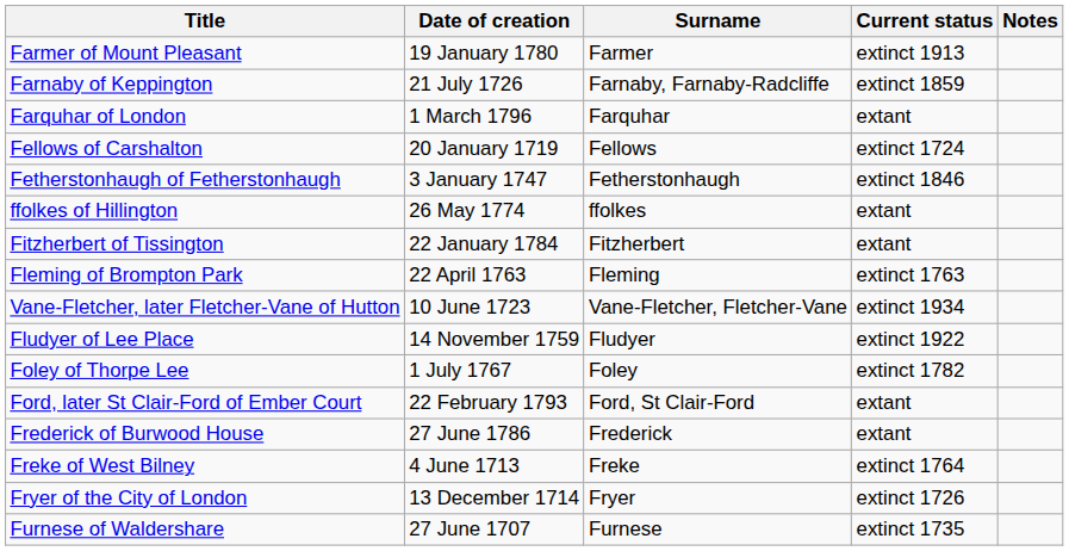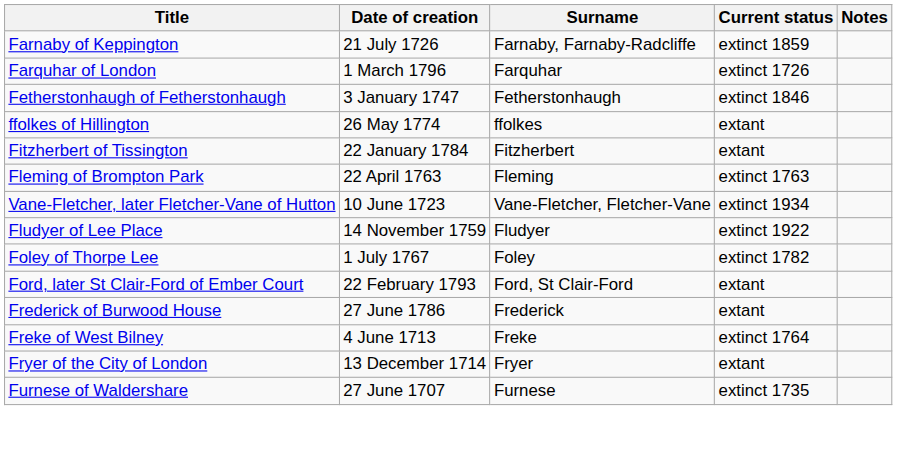 <table class="wikitable">
 <tr>
 <th>Title</th>
 <th>Date of creation</th>
 <th>Surname</th>
 <th>Current status</th>
 <th>Notes</th>
-</tr>
-<tr>
-<td><a href='#'>Farmer of Mount Pleasant</a></td>
-<td>19 January 1780</td>
-<td>Farmer</td>
-<td>extinct 1913</td>
-<td></td>
 </tr>
 <tr>
 <td><a href='#'>Farnaby of Keppington</a></td>
 <td>21 July 1726</td>
 <td>Farnaby, Farnaby-Radcliffe</td>
 <td>extinct 1859</td>
 <td></td>
 </tr>
 <tr>
 <td><a href='#'>Farquhar of London</a></td>
 <td>1 March 1796</td>
 <td>Farquhar</td>
-<td>extant</td>
-<td></td>
-</tr>
-<tr>
-<td><a href='#'>Fellows of Carshalton</a></td>
-<td>20 January 1719</td>
-<td>Fellows</td>
-<td>extinct 1724</td>
+<td>extinct 1726</td>
 <td></td>
 </tr>
 <tr>
 <td><a href='#'>Fetherstonhaugh of Fetherstonhaugh</a></td>
 <td>3 January 1747</td>
 <td>Fetherstonhaugh</td>
 <td>extinct 1846</td>
 <td></td>
 </tr>
 <tr>
 <td><a href='#'>ffolkes of Hillington</a></td>
 <td>26 May 1774</td>
 <td>ffolkes</td>
 <td>extant</td>
 <td></td>
 </tr>
 <tr>
 <td><a href='#'>Fitzherbert of Tissington</a></td>
 <td>22 January 1784</td>
 <td>Fitzherbert</td>
 <td>extant</td>
 <td></td>
 </tr>
 <tr>
 <td><a href='#'>Fleming of Brompton Park</a></td>
 <td>22 April 1763</td>
 <td>Fleming</td>
 <td>extinct 1763</td>
 <td></td>
 </tr>
 <tr>
 <td><a href='#'>Vane-Fletcher, later Fletcher-Vane of Hutton</a></td>
 <td>10 June 1723</td>
 <td>Vane-Fletcher, Fletcher-Vane</td>
 <td>extinct 1934</td>
 <td></td>
 </tr>
 <tr>
 <td><a href='#'>Fludyer of Lee Place</a></td>
 <td>14 November 1759</td>
 <td>Fludyer</td>
 <td>extinct 1922</td>
 <td></td>
 </tr>
 <tr>
 <td><a href='#'>Foley of Thorpe Lee</a></td>
 <td>1 July 1767</td>
 <td>Foley</td>
 <td>extinct 1782</td>
 <td></td>
 </tr>
 <tr>
 <td><a href='#'>Ford, later St Clair-Ford of Ember Court</a></td>
 <td>22 February 1793</td>
 <td>Ford, St Clair-Ford</td>
 <td>extant</td>
 <td></td>
 </tr>
 <tr>
 <td><a href='#'>Frederick of Burwood House</a></td>
 <td>27 June 1786</td>
 <td>Frederick</td>
 <td>extant</td>
 <td></td>
 </tr>
 <tr>
 <td><a href='#'>Freke of West Bilney</a></td>
 <td>4 June 1713</td>
 <td>Freke</td>
 <td>extinct 1764</td>
 <td></td>
 </tr>
 <tr>
 <td><a href='#'>Fryer of the City of London</a></td>
 <td>13 December 1714</td>
 <td>Fryer</td>
-<td>extinct 1726</td>
+<td>extant</td>
 <td></td>
 </tr>
 <tr>
 <td><a href='#'>Furnese of Waldershare</a></td>
 <td>27 June 1707</td>
 <td>Furnese</td>
 <td>extinct 1735</td>
 <td></td>
 </tr>
 </table>
